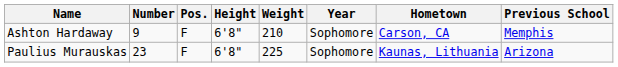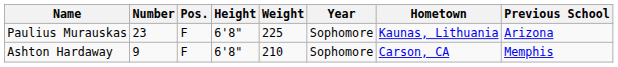 <table class="wikitable sortable" border="1">
 <tr>
 <th>Name</th>
 <th>Number</th>
 <th>Pos.</th>
 <th>Height</th>
 <th>Weight</th>
 <th>Year</th>
 <th>Hometown</th>
 <th class="unsortable">Previous School</th>
 </tr>
 <tr>
+<td>Paulius Murauskas</td>
+<td>23</td>
+<td>F</td>
+<td>6'8"</td>
+<td>225</td>
+<td>Sophomore</td>
+<td><a href='#'>Kaunas, Lithuania</a></td>
+<td><a href='#'>Arizona</a></td>
+</tr>
+<tr>
 <td>Ashton Hardaway</td>
 <td>9</td>
 <td>F</td>
 <td>6'8"</td>
 <td>210</td>
 <td>Sophomore</td>
 <td><a href='#'>Carson, CA</a></td>
 <td><a href='#'>Memphis</a></td>
 </tr>
-<tr>
-<td>Paulius Murauskas</td>
-<td>23</td>
-<td>F</td>
-<td>6'8"</td>
-<td>225</td>
-<td>Sophomore</td>
-<td><a href='#'>Kaunas, Lithuania</a></td>
-<td><a href='#'>Arizona</a></td>
-</tr>
 </table>
